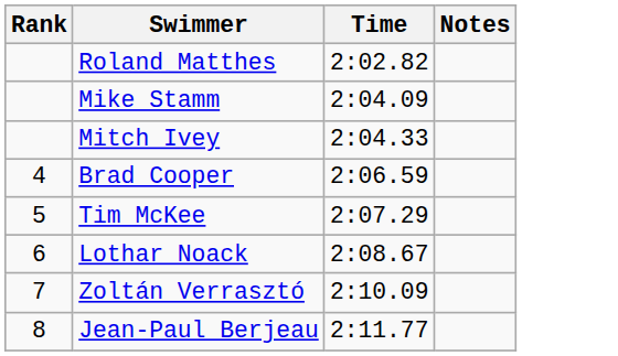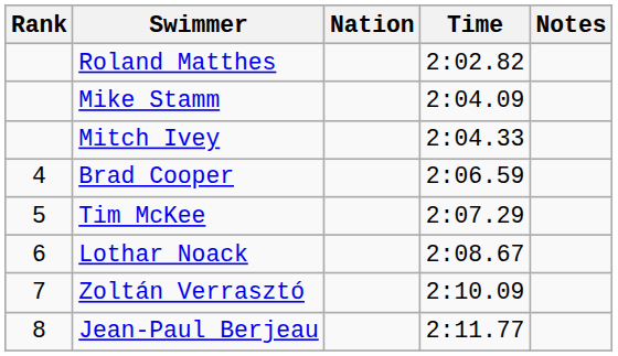 <table class="wikitable sortable" style="text-align:center">
 <tr>
 <th>Rank</th>
 <th>Swimmer</th>
+<th>Nation</th>
 <th>Time</th>
 <th>Notes</th>
 </tr>
 <tr>
 <td></td>
 <td align=left><a href='#'>Roland Matthes</a></td>
+<td align=left></td>
 <td>2:02.82</td>
 <td></td>
 </tr>
 <tr>
 <td></td>
 <td align=left><a href='#'>Mike Stamm</a></td>
+<td align=left></td>
 <td>2:04.09</td>
 <td></td>
 </tr>
 <tr>
 <td></td>
 <td align=left><a href='#'>Mitch Ivey</a></td>
+<td align=left></td>
 <td>2:04.33</td>
 <td></td>
 </tr>
 <tr>
 <td>4</td>
 <td align=left><a href='#'>Brad Cooper</a></td>
+<td align=left></td>
 <td>2:06.59</td>
 <td></td>
 </tr>
 <tr>
 <td>5</td>
 <td align=left><a href='#'>Tim McKee</a></td>
+<td align=left></td>
 <td>2:07.29</td>
 <td></td>
 </tr>
 <tr>
 <td>6</td>
 <td align=left><a href='#'>Lothar Noack</a></td>
+<td align=left></td>
 <td>2:08.67</td>
 <td></td>
 </tr>
 <tr>
 <td>7</td>
 <td align=left><a href='#'>Zoltán Verrasztó</a></td>
+<td align=left></td>
 <td>2:10.09</td>
 <td></td>
 </tr>
 <tr>
 <td>8</td>
 <td align=left><a href='#'>Jean-Paul Berjeau</a></td>
+<td align=left></td>
 <td>2:11.77</td>
 <td></td>
 </tr>
 </table>
